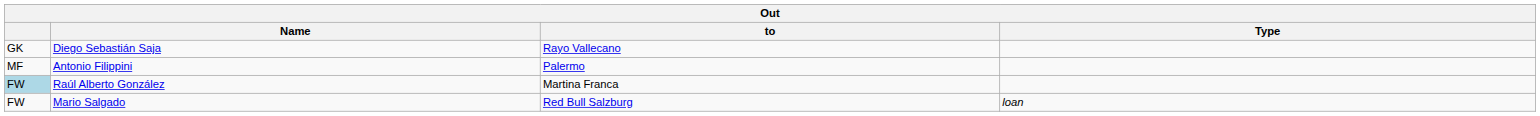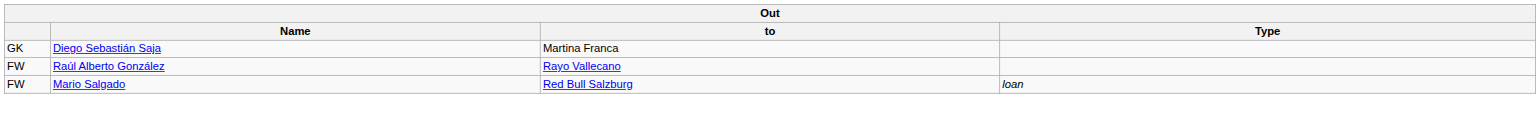 <table class="wikitable" style="font-size:90%;width:99%;">
 <tr>
 <th colspan="4">Out</th>
 </tr>
 <tr>
 <th width=3%></th>
 <th width=32%>Name</th>
 <th width=30%>to</th>
 <th width=35%>Type</th>
 </tr>
 <tr>
 <td>GK</td>
 <td><a href='#'>Diego Sebastián Saja</a></td>
-<td><a href='#'>Rayo Vallecano</a></td>
+<td>Martina Franca</td>
 <td></td>
 </tr>
 <tr>
-<td>MF</td>
-<td><a href='#'>Antonio Filippini</a></td>
-<td><a href='#'>Palermo</a></td>
-<td></td>
-</tr>
-<tr>
-<td style="background: lightblue;">FW</td>
+<td>FW</td>
 <td><a href='#'>Raúl Alberto González</a></td>
-<td>Martina Franca</td>
+<td><a href='#'>Rayo Vallecano</a></td>
 <td></td>
 </tr>
 <tr>
 <td>FW</td>
 <td><a href='#'>Mario Salgado</a></td>
 <td><a href='#'>Red Bull Salzburg</a></td>
 <td><em>loan</em></td>
 </tr>
 </table>
